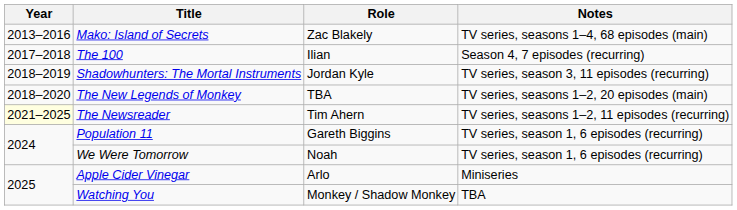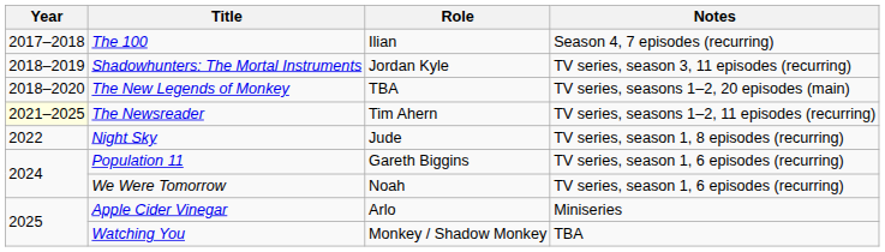 <table class="wikitable sortable">
 <tr>
 <th>Year</th>
 <th>Title</th>
 <th>Role</th>
 <th>Notes</th>
-</tr>
-<tr>
-<td>2013–2016</td>
-<td><em><a href='#'>Mako: Island of Secrets</a></em></td>
-<td>Zac Blakely</td>
-<td>TV series, seasons 1–4, 68 episodes (main)</td>
 </tr>
 <tr>
 <td>2017–2018</td>
 <td><em><a href='#'>The 100</a></em></td>
 <td>Ilian</td>
 <td>Season 4, 7 episodes (recurring)</td>
 </tr>
 <tr>
 <td>2018–2019</td>
 <td><em><a href='#'>Shadowhunters: The Mortal Instruments</a></em></td>
 <td>Jordan Kyle</td>
 <td>TV series, season 3, 11 episodes (recurring)</td>
 </tr>
 <tr>
 <td>2018–2020</td>
 <td><em><a href='#'>The New Legends of Monkey</a></em></td>
 <td>TBA</td>
 <td>TV series, seasons 1–2, 20 episodes (main)</td>
 </tr>
 <tr>
 <td style="background: lightyellow;">2021–2025</td>
 <td><em><a href='#'>The Newsreader</a></em></td>
 <td>Tim Ahern</td>
 <td>TV series, seasons 1–2, 11 episodes (recurring)</td>
 </tr>
 <tr>
+<td>2022</td>
+<td><em><a href='#'>Night Sky</a></em></td>
+<td>Jude</td>
+<td>TV series, season 1, 8 episodes (recurring)</td>
+</tr>
+<tr>
 <td rowspan="2">2024</td>
 <td><em><a href='#'>Population 11</a></em></td>
 <td>Gareth Biggins</td>
 <td>TV series, season 1, 6 episodes (recurring)</td>
 </tr>
 <tr>
 <td><em>We Were Tomorrow</em></td>
 <td>Noah</td>
 <td>TV series, season 1, 6 episodes (recurring)</td>
 </tr>
 <tr>
 <td rowspan="2">2025</td>
 <td><em><a href='#'>Apple Cider Vinegar</a></em></td>
 <td>Arlo</td>
 <td>Miniseries</td>
 </tr>
 <tr>
 <td><a href='#'><em>Watching You</em></a></td>
 <td>Monkey / Shadow Monkey</td>
 <td>TBA</td>
 </tr>
 </table>
